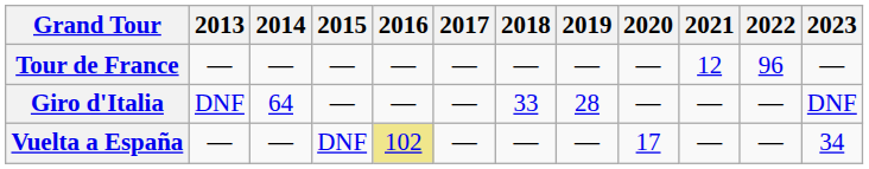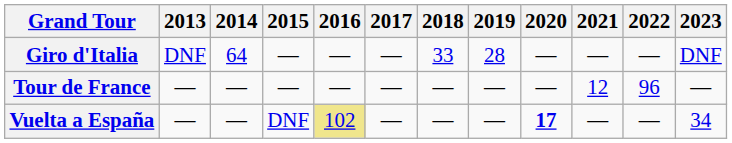 <table class="wikitable plainrowheaders">
 <tr>
 <th scope="col"><a href='#'>Grand Tour</a></th>
 <th scope="col">2013</th>
 <th scope="col">2014</th>
 <th scope="col">2015</th>
 <th scope="col">2016</th>
 <th scope="col">2017</th>
 <th scope="col">2018</th>
 <th scope="col">2019</th>
 <th scope="col">2020</th>
 <th scope="col">2021</th>
 <th scope="col">2022</th>
 <th scope="col">2023</th>
 </tr>
 <tr style="text-align:center;">
+<th scope="row"> <a href='#'>Giro d'Italia</a></th>
+<td style="text-align:center;"><a href='#'>DNF</a></td>
+<td style="text-align:center;"><a href='#'>64</a></td>
+<td>—</td>
+<td>—</td>
+<td>—</td>
+<td style="text-align:center;"><a href='#'>33</a></td>
+<td style="text-align:center;"><a href='#'>28</a></td>
+<td>—</td>
+<td>—</td>
+<td>—</td>
+<td style="text-align:center;"><a href='#'>DNF</a></td>
+</tr>
+<tr style="text-align:center;">
 <th scope="row"> <a href='#'>Tour de France</a></th>
 <td>—</td>
 <td>—</td>
 <td>—</td>
 <td>—</td>
 <td>—</td>
 <td>—</td>
 <td>—</td>
 <td>—</td>
 <td><a href='#'>12</a></td>
 <td><a href='#'>96</a></td>
 <td>—</td>
 </tr>
 <tr style="text-align:center;">
-<th scope="row"> <a href='#'>Giro d'Italia</a></th>
-<td style="text-align:center;"><a href='#'>DNF</a></td>
-<td style="text-align:center;"><a href='#'>64</a></td>
-<td>—</td>
-<td>—</td>
-<td>—</td>
-<td style="text-align:center;"><a href='#'>33</a></td>
-<td style="text-align:center;"><a href='#'>28</a></td>
-<td>—</td>
-<td>—</td>
-<td>—</td>
-<td style="text-align:center;"><a href='#'>DNF</a></td>
-</tr>
-<tr style="text-align:center;">
 <th scope="row"> <a href='#'>Vuelta a España</a></th>
 <td>—</td>
 <td>—</td>
 <td style="text-align:center;"><a href='#'>DNF</a></td>
 <td style="background: khaki; text-align:center;"><a href='#'>102</a></td>
 <td>—</td>
 <td>—</td>
 <td>—</td>
-<td style="text-align:center;"><a href='#'>17</a></td>
+<td style="text-align:center;"><strong><a href='#'>17</a></strong></td>
 <td>—</td>
 <td>—</td>
 <td style="text-align:center;"><a href='#'>34</a></td>
 </tr>
 </table>
